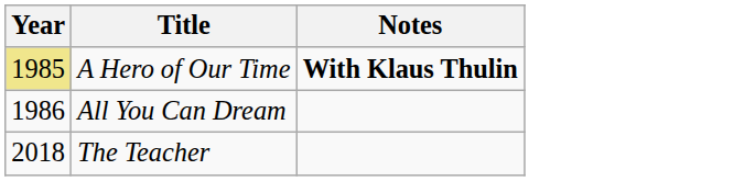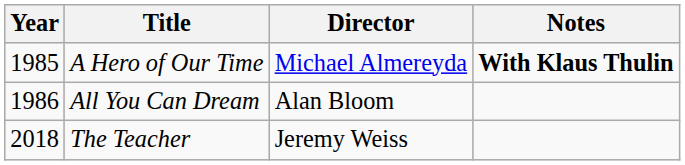 <table class="wikitable">
 <tr>
 <th>Year</th>
 <th>Title</th>
+<th>Director</th>
 <th>Notes</th>
 </tr>
 <tr>
-<td style="background: khaki;">1985</td>
+<td>1985</td>
 <td><em>A Hero of Our Time</em></td>
+<td><a href='#'>Michael Almereyda</a></td>
 <td><strong>With Klaus Thulin</strong></td>
 </tr>
 <tr>
 <td>1986</td>
 <td><em>All You Can Dream</em></td>
+<td>Alan Bloom</td>
 <td></td>
 </tr>
 <tr>
 <td>2018</td>
 <td><em>The Teacher</em></td>
+<td>Jeremy Weiss</td>
 <td></td>
 </tr>
 </table>
